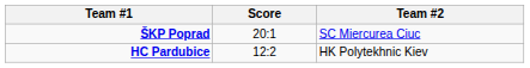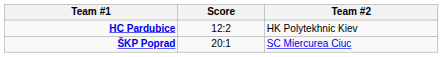 <table class="wikitable" style="text-align: center;">
 <tr>
 <th width=22%>Team #1</th>
 <th width=11%>Score</th>
 <th width=22%>Team #2</th>
 </tr>
 <tr>
+<td style="text-align: right;"><strong><a href='#'>HC Pardubice</a></strong> </td>
+<td>12:2</td>
+<td style="text-align: left;"> HK Polytekhnic Kiev</td>
+</tr>
+<tr>
 <td style="text-align: right;"><strong><a href='#'>ŠKP Poprad</a></strong> </td>
 <td>20:1</td>
 <td style="text-align: left;"> <a href='#'>SC Miercurea Ciuc</a></td>
 </tr>
-<tr>
-<td style="text-align: right;"><strong><a href='#'>HC Pardubice</a></strong> </td>
-<td>12:2</td>
-<td style="text-align: left;"> HK Polytekhnic Kiev</td>
-</tr>
 </table>
